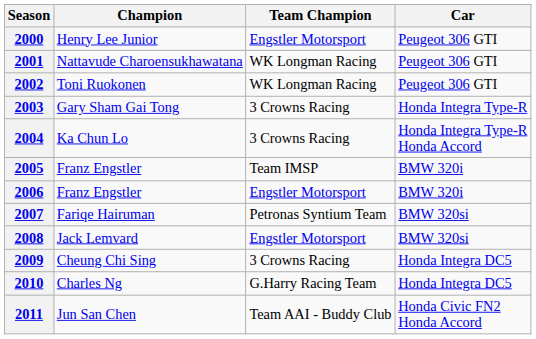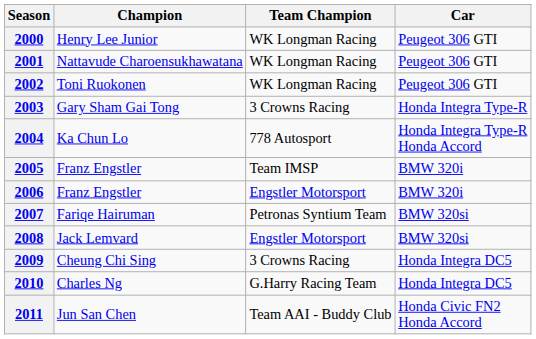 <table class="wikitable">
 <tr>
 <th>Season</th>
 <th>Champion</th>
 <th>Team Champion</th>
 <th>Car</th>
 </tr>
 <tr>
 <th><a href='#'>2000</a></th>
 <td> <a href='#'>Henry Lee Junior</a></td>
-<td><a href='#'>Engstler Motorsport</a></td>
+<td>WK Longman Racing</td>
 <td><a href='#'>Peugeot 306</a> GTI</td>
 </tr>
 <tr>
 <th><a href='#'>2001</a></th>
 <td> <a href='#'>Nattavude Charoensukhawatana</a></td>
 <td>WK Longman Racing</td>
 <td><a href='#'>Peugeot 306</a> GTI</td>
 </tr>
 <tr>
 <th><a href='#'>2002</a></th>
 <td> <a href='#'>Toni Ruokonen</a></td>
 <td>WK Longman Racing</td>
 <td><a href='#'>Peugeot 306</a> GTI</td>
 </tr>
 <tr>
 <th><a href='#'>2003</a></th>
 <td> <a href='#'>Gary Sham Gai Tong</a></td>
 <td>3 Crowns Racing</td>
 <td><a href='#'>Honda Integra Type-R</a></td>
 </tr>
 <tr>
 <th><a href='#'>2004</a></th>
 <td> <a href='#'>Ka Chun Lo</a></td>
-<td>3 Crowns Racing</td>
+<td>778 Autosport</td>
 <td><a href='#'>Honda Integra Type-R</a><br><a href='#'>Honda Accord</a></td>
 </tr>
 <tr>
 <th><a href='#'>2005</a></th>
 <td> <a href='#'>Franz Engstler</a></td>
 <td>Team IMSP</td>
 <td><a href='#'>BMW 320i</a></td>
 </tr>
 <tr>
 <th><a href='#'>2006</a></th>
 <td> <a href='#'>Franz Engstler</a></td>
 <td><a href='#'>Engstler Motorsport</a></td>
 <td><a href='#'>BMW 320i</a></td>
 </tr>
 <tr>
 <th><a href='#'>2007</a></th>
 <td> <a href='#'>Fariqe Hairuman</a></td>
 <td>Petronas Syntium Team</td>
 <td><a href='#'>BMW 320si</a></td>
 </tr>
 <tr>
 <th><a href='#'>2008</a></th>
 <td> <a href='#'>Jack Lemvard</a></td>
 <td><a href='#'>Engstler Motorsport</a></td>
 <td><a href='#'>BMW 320si</a></td>
 </tr>
 <tr>
 <th><a href='#'>2009</a></th>
 <td> <a href='#'>Cheung Chi Sing</a></td>
 <td>3 Crowns Racing</td>
 <td><a href='#'>Honda Integra DC5</a></td>
 </tr>
 <tr>
 <th><a href='#'>2010</a></th>
 <td> <a href='#'>Charles Ng</a></td>
 <td>G.Harry Racing Team</td>
 <td><a href='#'>Honda Integra DC5</a></td>
 </tr>
 <tr>
 <th><a href='#'>2011</a></th>
 <td> <a href='#'>Jun San Chen</a></td>
 <td>Team AAI - Buddy Club</td>
 <td><a href='#'>Honda Civic FN2</a><br><a href='#'>Honda Accord</a></td>
 </tr>
 </table>
